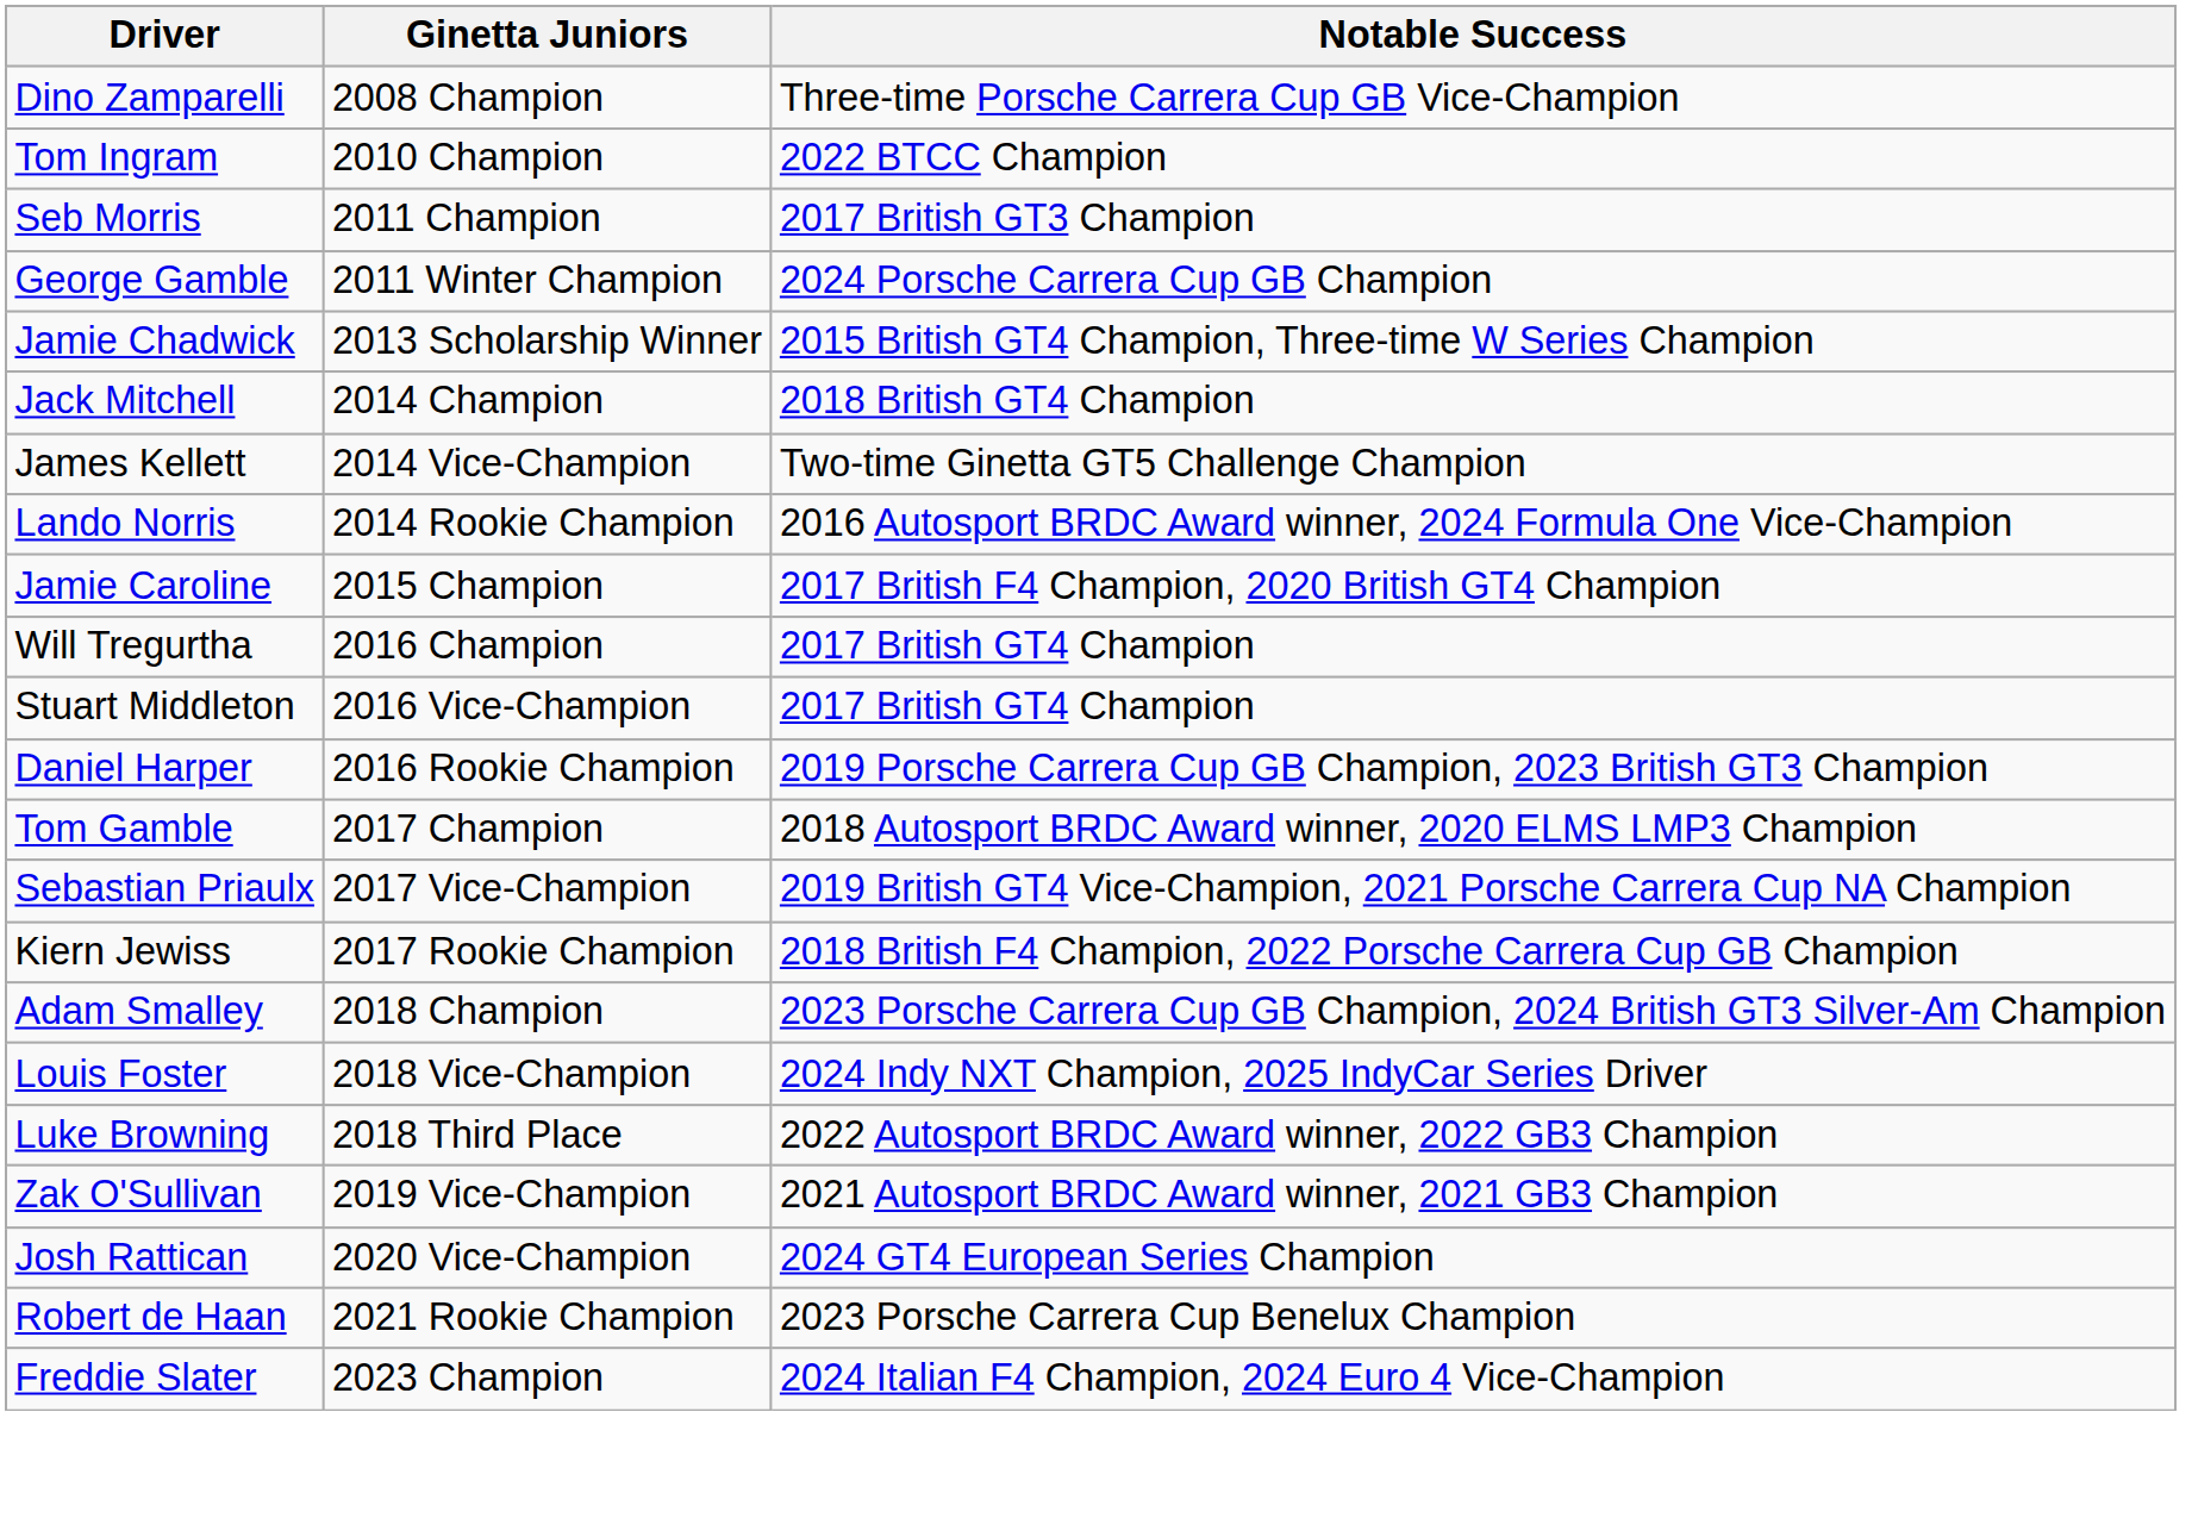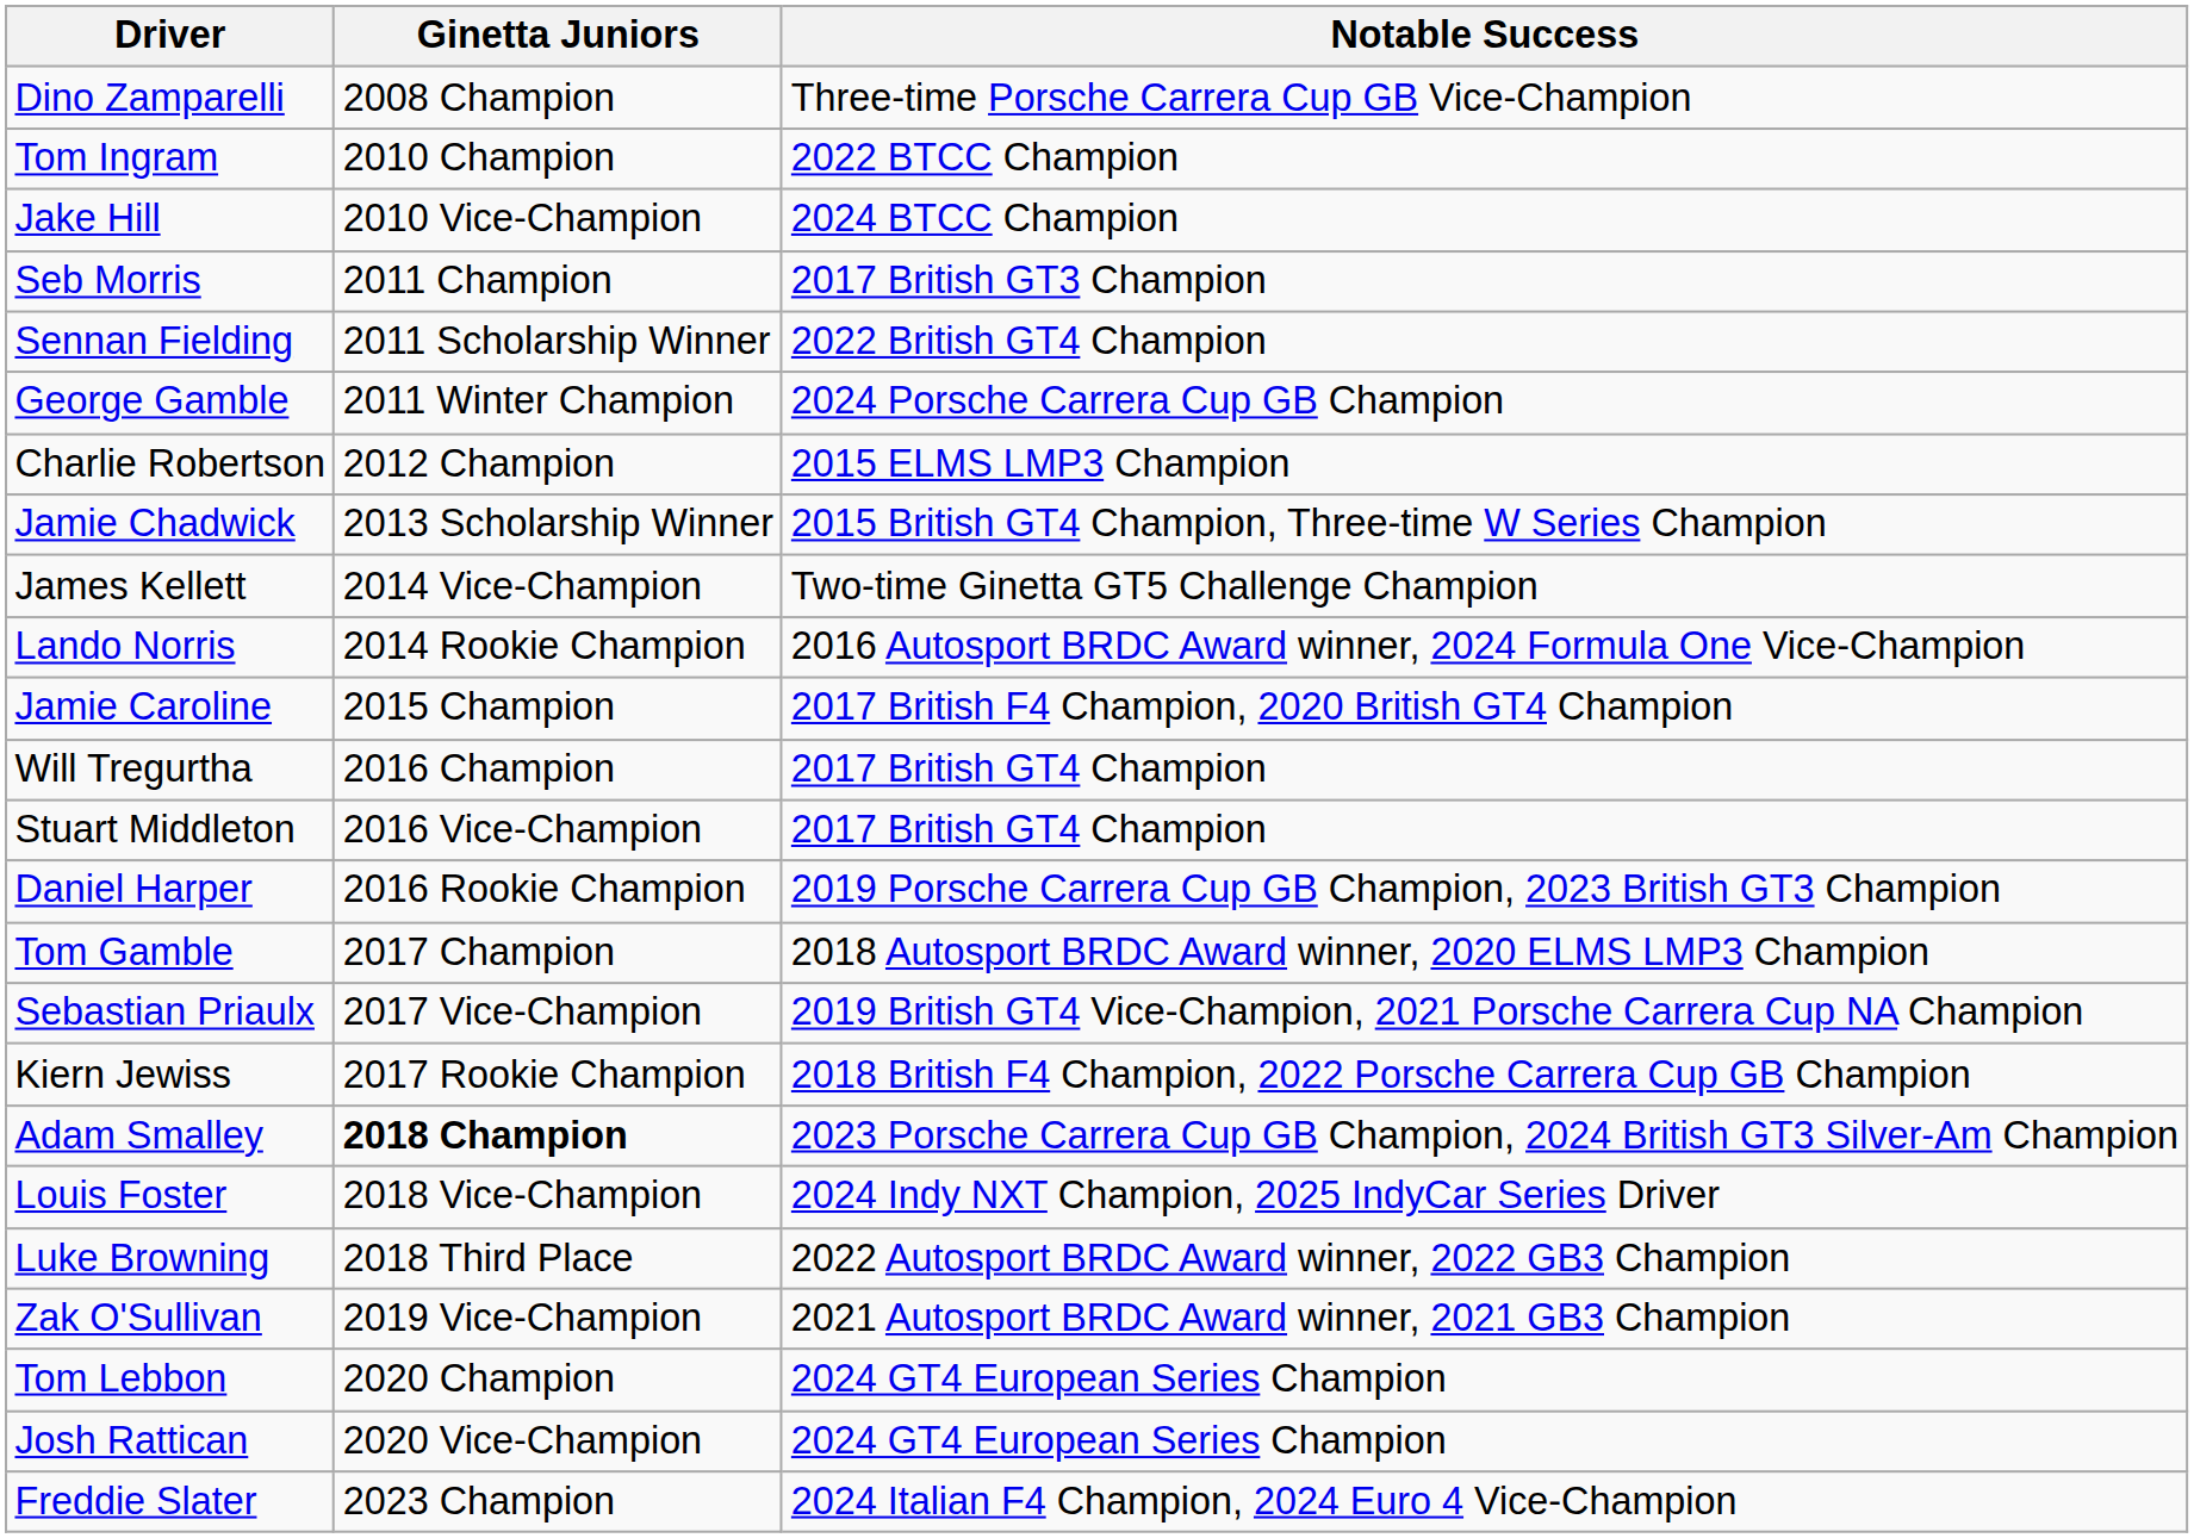 <table class="wikitable">
 <tr>
 <th>Driver</th>
 <th>Ginetta Juniors</th>
 <th>Notable Success</th>
 </tr>
 <tr>
 <td><a href='#'>Dino Zamparelli</a></td>
 <td>2008 Champion</td>
 <td>Three-time <a href='#'>Porsche Carrera Cup GB</a> Vice-Champion</td>
 </tr>
 <tr>
 <td><a href='#'>Tom Ingram</a></td>
 <td>2010 Champion</td>
 <td><a href='#'>2022 BTCC</a> Champion</td>
 </tr>
 <tr>
+<td><a href='#'>Jake Hill</a></td>
+<td>2010 Vice-Champion</td>
+<td><a href='#'>2024 BTCC</a> Champion</td>
+</tr>
+<tr>
 <td><a href='#'>Seb Morris</a></td>
 <td>2011 Champion</td>
 <td><a href='#'>2017 British GT3</a> Champion</td>
+</tr>
+<tr>
+<td><a href='#'>Sennan Fielding</a></td>
+<td>2011 Scholarship Winner</td>
+<td><a href='#'>2022 British GT4</a> Champion</td>
 </tr>
 <tr>
 <td><a href='#'>George Gamble</a></td>
 <td>2011 Winter Champion</td>
 <td><a href='#'>2024 Porsche Carrera Cup GB</a> Champion</td>
 </tr>
 <tr>
+<td>Charlie Robertson</td>
+<td>2012 Champion</td>
+<td><a href='#'>2015 ELMS LMP3</a> Champion</td>
+</tr>
+<tr>
 <td><a href='#'>Jamie Chadwick</a></td>
 <td>2013 Scholarship Winner</td>
 <td><a href='#'>2015 British GT4</a> Champion, Three-time <a href='#'>W Series</a> Champion</td>
-</tr>
-<tr>
-<td><a href='#'>Jack Mitchell</a></td>
-<td>2014 Champion</td>
-<td><a href='#'>2018 British GT4</a> Champion</td>
 </tr>
 <tr>
 <td>James Kellett</td>
 <td>2014 Vice-Champion</td>
 <td>Two-time Ginetta GT5 Challenge Champion</td>
 </tr>
 <tr>
 <td><a href='#'>Lando Norris</a></td>
 <td>2014 Rookie Champion</td>
 <td>2016 <a href='#'>Autosport BRDC Award</a> winner, <a href='#'>2024 Formula One</a> Vice-Champion</td>
 </tr>
 <tr>
 <td><a href='#'>Jamie Caroline</a></td>
 <td>2015 Champion</td>
 <td><a href='#'>2017 British F4</a> Champion, <a href='#'>2020 British GT4</a> Champion</td>
 </tr>
 <tr>
 <td>Will Tregurtha</td>
 <td>2016 Champion</td>
 <td><a href='#'>2017 British GT4</a> Champion</td>
 </tr>
 <tr>
 <td>Stuart Middleton</td>
 <td>2016 Vice-Champion</td>
 <td><a href='#'>2017 British GT4</a> Champion</td>
 </tr>
 <tr>
 <td><a href='#'>Daniel Harper</a></td>
 <td>2016 Rookie Champion</td>
 <td><a href='#'>2019 Porsche Carrera Cup GB</a> Champion, <a href='#'>2023 British GT3</a> Champion</td>
 </tr>
 <tr>
 <td><a href='#'>Tom Gamble</a></td>
 <td>2017 Champion</td>
 <td>2018 <a href='#'>Autosport BRDC Award</a> winner, <a href='#'>2020 ELMS LMP3</a> Champion</td>
 </tr>
 <tr>
 <td><a href='#'>Sebastian Priaulx</a></td>
 <td>2017 Vice-Champion</td>
 <td><a href='#'>2019 British GT4</a> Vice-Champion, <a href='#'>2021 Porsche Carrera Cup NA</a> Champion</td>
 </tr>
 <tr>
 <td>Kiern Jewiss</td>
 <td>2017 Rookie Champion</td>
 <td><a href='#'>2018 British F4</a> Champion, <a href='#'>2022 Porsche Carrera Cup GB</a> Champion</td>
 </tr>
 <tr>
 <td><a href='#'>Adam Smalley</a></td>
-<td>2018 Champion</td>
+<td><strong>2018 Champion</strong></td>
 <td><a href='#'>2023 Porsche Carrera Cup GB</a> Champion, <a href='#'>2024 British GT3 Silver-Am</a> Champion</td>
 </tr>
 <tr>
 <td><a href='#'>Louis Foster</a></td>
 <td>2018 Vice-Champion</td>
 <td><a href='#'>2024 Indy NXT</a> Champion, <a href='#'>2025 IndyCar Series</a> Driver</td>
 </tr>
 <tr>
 <td><a href='#'>Luke Browning</a></td>
 <td>2018 Third Place</td>
 <td>2022 <a href='#'>Autosport BRDC Award</a> winner, <a href='#'>2022 GB3</a> Champion</td>
 </tr>
 <tr>
 <td><a href='#'>Zak O'Sullivan</a></td>
 <td>2019 Vice-Champion</td>
 <td>2021 <a href='#'>Autosport BRDC Award</a> winner, <a href='#'>2021 GB3</a> Champion</td>
 </tr>
 <tr>
+<td><a href='#'>Tom Lebbon</a></td>
+<td>2020 Champion</td>
+<td><a href='#'>2024 GT4 European Series</a> Champion</td>
+</tr>
+<tr>
 <td><a href='#'>Josh Rattican</a></td>
 <td>2020 Vice-Champion</td>
 <td><a href='#'>2024 GT4 European Series</a> Champion</td>
-</tr>
-<tr>
-<td><a href='#'>Robert de Haan</a></td>
-<td>2021 Rookie Champion</td>
-<td>2023 Porsche Carrera Cup Benelux Champion</td>
 </tr>
 <tr>
 <td><a href='#'>Freddie Slater</a></td>
 <td>2023 Champion</td>
 <td><a href='#'>2024 Italian F4</a> Champion, <a href='#'>2024 Euro 4</a> Vice-Champion</td>
 </tr>
 </table>
